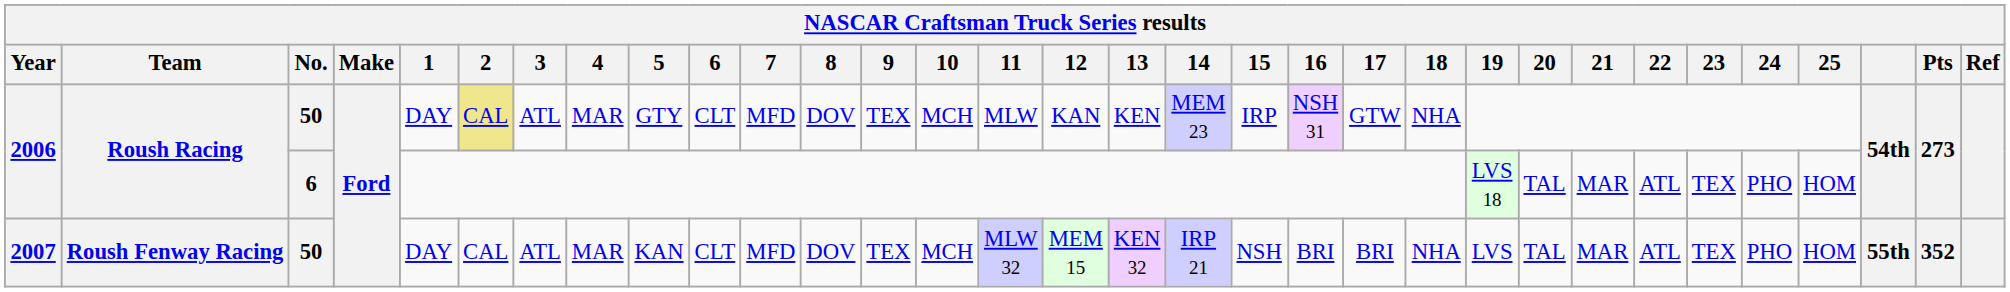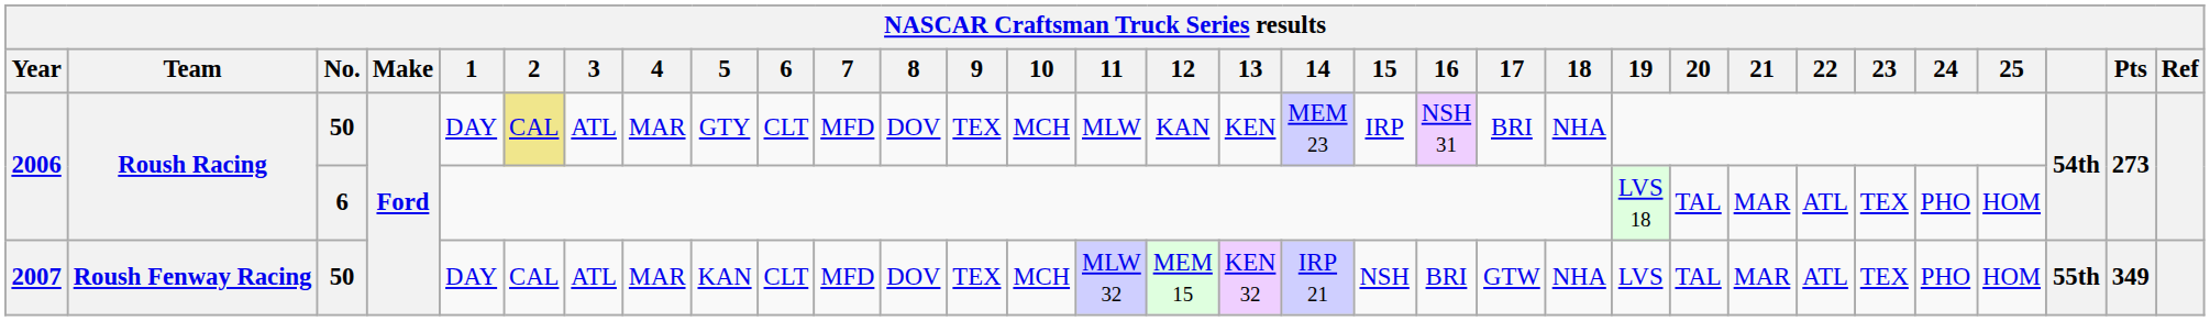 <table class="wikitable" style="text-align:center; font-size:75%">
 <tr>
 <th colspan=45><a href='#'>NASCAR Craftsman Truck Series</a> results</th>
 </tr>
 <tr>
 <th>Year</th>
 <th>Team</th>
 <th>No.</th>
 <th>Make</th>
 <th>1</th>
 <th>2</th>
 <th>3</th>
 <th>4</th>
 <th>5</th>
 <th>6</th>
 <th>7</th>
 <th>8</th>
 <th>9</th>
 <th>10</th>
 <th>11</th>
 <th>12</th>
 <th>13</th>
 <th>14</th>
 <th>15</th>
 <th>16</th>
 <th>17</th>
 <th>18</th>
 <th>19</th>
 <th>20</th>
 <th>21</th>
 <th>22</th>
 <th>23</th>
 <th>24</th>
 <th>25</th>
 <th></th>
 <th>Pts</th>
 <th>Ref</th>
 </tr>
 <tr>
 <th rowspan=2><a href='#'>2006</a></th>
 <th rowspan=2><a href='#'>Roush Racing</a></th>
 <th>50</th>
 <th rowspan=3><a href='#'>Ford</a></th>
 <td><a href='#'>DAY</a></td>
 <td style="background: khaki;"><a href='#'>CAL</a></td>
 <td><a href='#'>ATL</a></td>
 <td><a href='#'>MAR</a></td>
 <td><a href='#'>GTY</a></td>
 <td><a href='#'>CLT</a></td>
 <td><a href='#'>MFD</a></td>
 <td><a href='#'>DOV</a></td>
 <td><a href='#'>TEX</a></td>
 <td><a href='#'>MCH</a></td>
 <td><a href='#'>MLW</a></td>
 <td><a href='#'>KAN</a></td>
 <td><a href='#'>KEN</a></td>
 <td style="background:#CFCFFF;"><a href='#'>MEM</a><br><small>23</small></td>
 <td><a href='#'>IRP</a></td>
 <td style="background:#EFCFFF;"><a href='#'>NSH</a><br><small>31</small></td>
-<td><a href='#'>GTW</a></td>
+<td><a href='#'>BRI</a></td>
 <td><a href='#'>NHA</a></td>
 <td colspan=7></td>
 <th rowspan=2>54th</th>
 <th rowspan=2>273</th>
 <th rowspan=2></th>
 </tr>
 <tr>
 <th>6</th>
 <td colspan=18></td>
 <td style="background:#DFFFDF;"><a href='#'>LVS</a><br><small>18</small></td>
 <td><a href='#'>TAL</a></td>
 <td><a href='#'>MAR</a></td>
 <td><a href='#'>ATL</a></td>
 <td><a href='#'>TEX</a></td>
 <td><a href='#'>PHO</a></td>
 <td><a href='#'>HOM</a></td>
 </tr>
 <tr>
 <th><a href='#'>2007</a></th>
 <th><a href='#'>Roush Fenway Racing</a></th>
 <th>50</th>
 <td><a href='#'>DAY</a></td>
 <td><a href='#'>CAL</a></td>
 <td><a href='#'>ATL</a></td>
 <td><a href='#'>MAR</a></td>
 <td><a href='#'>KAN</a></td>
 <td><a href='#'>CLT</a></td>
 <td><a href='#'>MFD</a></td>
 <td><a href='#'>DOV</a></td>
 <td><a href='#'>TEX</a></td>
 <td><a href='#'>MCH</a></td>
 <td style="background:#CFCFFF;"><a href='#'>MLW</a><br><small>32</small></td>
 <td style="background:#DFFFDF;"><a href='#'>MEM</a><br><small>15</small></td>
 <td style="background:#EFCFFF;"><a href='#'>KEN</a><br><small>32</small></td>
 <td style="background:#CFCFFF;"><a href='#'>IRP</a><br><small>21</small></td>
 <td><a href='#'>NSH</a></td>
 <td><a href='#'>BRI</a></td>
-<td><a href='#'>BRI</a></td>
+<td><a href='#'>GTW</a></td>
 <td><a href='#'>NHA</a></td>
 <td><a href='#'>LVS</a></td>
 <td><a href='#'>TAL</a></td>
 <td><a href='#'>MAR</a></td>
 <td><a href='#'>ATL</a></td>
 <td><a href='#'>TEX</a></td>
 <td><a href='#'>PHO</a></td>
 <td><a href='#'>HOM</a></td>
 <th>55th</th>
-<th>352</th>
+<th>349</th>
 <th></th>
 </tr>
 </table>
